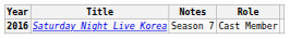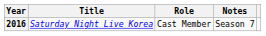 <table class="wikitable plainrowheaders">
 <tr>
 <th scope="col">Year</th>
 <th scope="col">Title</th>
+<th scope="col">Role</th>
 <th scope="col">Notes</th>
-<th scope="col">Role</th>
 <th scope="col" class="unsortable"></th>
 </tr>
 <tr>
 <th scope="row">2016</th>
 <td><em><a href='#'>Saturday Night Live Korea</a></em></td>
+<td>Cast Member</td>
 <td>Season 7</td>
-<td>Cast Member</td>
 <td style="text-align:center"></td>
 </tr>
 </table>
